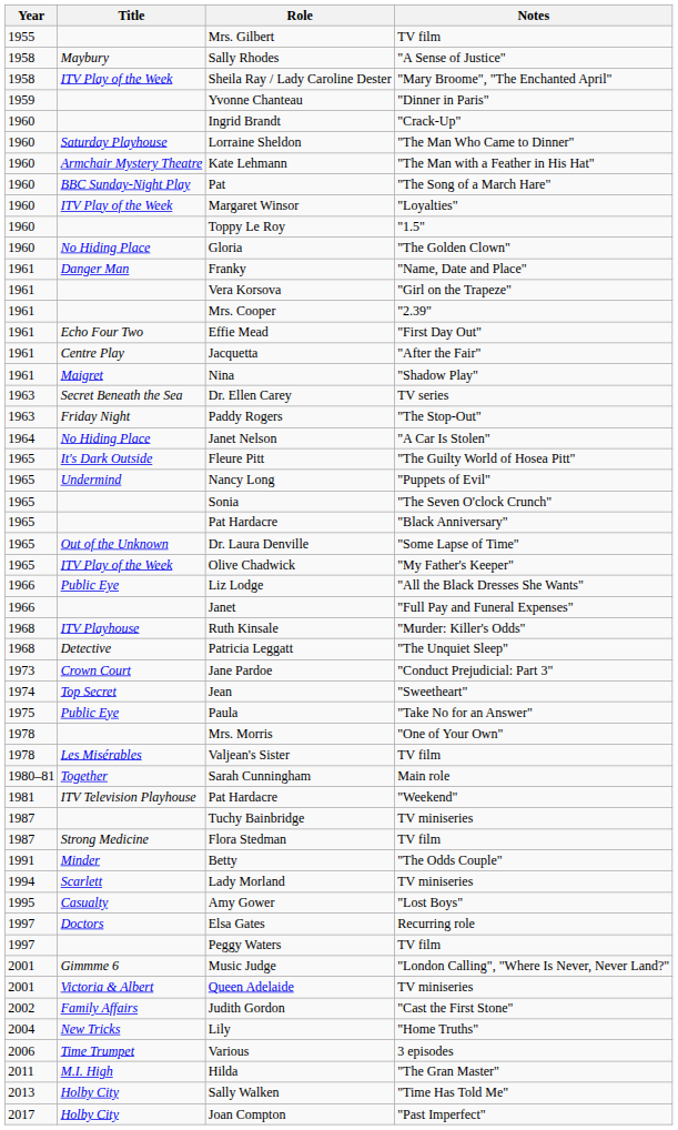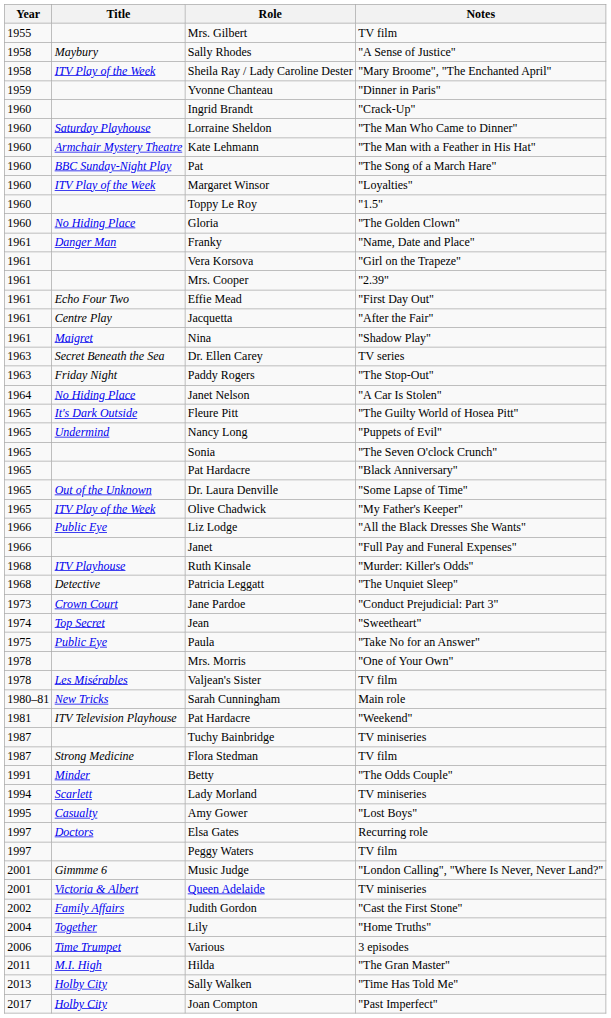 <table class="wikitable sortable">
 <tr>
 <th>Year</th>
 <th>Title</th>
 <th>Role</th>
 <th class="unsortable">Notes</th>
 </tr>
 <tr>
 <td>1955</td>
 <td><em></em></td>
 <td>Mrs. Gilbert</td>
 <td>TV film</td>
 </tr>
 <tr>
 <td>1958</td>
 <td><em>Maybury</em></td>
 <td>Sally Rhodes</td>
 <td>"A Sense of Justice"</td>
 </tr>
 <tr>
 <td>1958</td>
 <td><em><a href='#'>ITV Play of the Week</a></em></td>
 <td>Sheila Ray / Lady Caroline Dester</td>
 <td>"Mary Broome", "The Enchanted April"</td>
 </tr>
 <tr>
 <td>1959</td>
 <td><em></em></td>
 <td>Yvonne Chanteau</td>
 <td>"Dinner in Paris"</td>
 </tr>
 <tr>
 <td>1960</td>
 <td><em></em></td>
 <td>Ingrid Brandt</td>
 <td>"Crack-Up"</td>
 </tr>
 <tr>
 <td>1960</td>
 <td><em><a href='#'>Saturday Playhouse</a></em></td>
 <td>Lorraine Sheldon</td>
 <td>"The Man Who Came to Dinner"</td>
 </tr>
 <tr>
 <td>1960</td>
 <td><em><a href='#'>Armchair Mystery Theatre</a></em></td>
 <td>Kate Lehmann</td>
 <td>"The Man with a Feather in His Hat"</td>
 </tr>
 <tr>
 <td>1960</td>
 <td><em><a href='#'>BBC Sunday-Night Play</a></em></td>
 <td>Pat</td>
 <td>"The Song of a March Hare"</td>
 </tr>
 <tr>
 <td>1960</td>
 <td><em><a href='#'>ITV Play of the Week</a></em></td>
 <td>Margaret Winsor</td>
 <td>"Loyalties"</td>
 </tr>
 <tr>
 <td>1960</td>
 <td><em></em></td>
 <td>Toppy Le Roy</td>
 <td>"1.5"</td>
 </tr>
 <tr>
 <td>1960</td>
 <td><em><a href='#'>No Hiding Place</a></em></td>
 <td>Gloria</td>
 <td>"The Golden Clown"</td>
 </tr>
 <tr>
 <td>1961</td>
 <td><em><a href='#'>Danger Man</a></em></td>
 <td>Franky</td>
 <td>"Name, Date and Place"</td>
 </tr>
 <tr>
 <td>1961</td>
 <td><em></em></td>
 <td>Vera Korsova</td>
 <td>"Girl on the Trapeze"</td>
 </tr>
 <tr>
 <td>1961</td>
 <td><em></em></td>
 <td>Mrs. Cooper</td>
 <td>"2.39"</td>
 </tr>
 <tr>
 <td>1961</td>
 <td><em>Echo Four Two</em></td>
 <td>Effie Mead</td>
 <td>"First Day Out"</td>
 </tr>
 <tr>
 <td>1961</td>
 <td><em>Centre Play</em></td>
 <td>Jacquetta</td>
 <td>"After the Fair"</td>
 </tr>
 <tr>
 <td>1961</td>
 <td><em><a href='#'>Maigret</a></em></td>
 <td>Nina</td>
 <td>"Shadow Play"</td>
 </tr>
 <tr>
 <td>1963</td>
 <td><em>Secret Beneath the Sea</em></td>
 <td>Dr. Ellen Carey</td>
 <td>TV series</td>
 </tr>
 <tr>
 <td>1963</td>
 <td><em>Friday Night</em></td>
 <td>Paddy Rogers</td>
 <td>"The Stop-Out"</td>
 </tr>
 <tr>
 <td>1964</td>
 <td><em><a href='#'>No Hiding Place</a></em></td>
 <td>Janet Nelson</td>
 <td>"A Car Is Stolen"</td>
 </tr>
 <tr>
 <td>1965</td>
 <td><em><a href='#'>It's Dark Outside</a></em></td>
 <td>Fleure Pitt</td>
 <td>"The Guilty World of Hosea Pitt"</td>
 </tr>
 <tr>
 <td>1965</td>
 <td><em><a href='#'>Undermind</a></em></td>
 <td>Nancy Long</td>
 <td>"Puppets of Evil"</td>
 </tr>
 <tr>
 <td>1965</td>
 <td><em></em></td>
 <td>Sonia</td>
 <td>"The Seven O'clock Crunch"</td>
 </tr>
 <tr>
 <td>1965</td>
 <td><em></em></td>
 <td>Pat Hardacre</td>
 <td>"Black Anniversary"</td>
 </tr>
 <tr>
 <td>1965</td>
 <td><em><a href='#'>Out of the Unknown</a></em></td>
 <td>Dr. Laura Denville</td>
 <td>"Some Lapse of Time"</td>
 </tr>
 <tr>
 <td>1965</td>
 <td><em><a href='#'>ITV Play of the Week</a></em></td>
 <td>Olive Chadwick</td>
 <td>"My Father's Keeper"</td>
 </tr>
 <tr>
 <td>1966</td>
 <td><em><a href='#'>Public Eye</a></em></td>
 <td>Liz Lodge</td>
 <td>"All the Black Dresses She Wants"</td>
 </tr>
 <tr>
 <td>1966</td>
 <td><em></em></td>
 <td>Janet</td>
 <td>"Full Pay and Funeral Expenses"</td>
 </tr>
 <tr>
 <td>1968</td>
 <td><em><a href='#'>ITV Playhouse</a></em></td>
 <td>Ruth Kinsale</td>
 <td>"Murder: Killer's Odds"</td>
 </tr>
 <tr>
 <td>1968</td>
 <td><em>Detective</em></td>
 <td>Patricia Leggatt</td>
 <td>"The Unquiet Sleep"</td>
 </tr>
 <tr>
 <td>1973</td>
 <td><em><a href='#'>Crown Court</a></em></td>
 <td>Jane Pardoe</td>
 <td>"Conduct Prejudicial: Part 3"</td>
 </tr>
 <tr>
 <td>1974</td>
 <td><em><a href='#'>Top Secret</a></em></td>
 <td>Jean</td>
 <td>"Sweetheart"</td>
 </tr>
 <tr>
 <td>1975</td>
 <td><em><a href='#'>Public Eye</a></em></td>
 <td>Paula</td>
 <td>"Take No for an Answer"</td>
 </tr>
 <tr>
 <td>1978</td>
 <td><em></em></td>
 <td>Mrs. Morris</td>
 <td>"One of Your Own"</td>
 </tr>
 <tr>
 <td>1978</td>
 <td><em><a href='#'>Les Misérables</a></em></td>
 <td>Valjean's Sister</td>
 <td>TV film</td>
 </tr>
 <tr>
 <td>1980–81</td>
-<td><em><a href='#'>Together</a></em></td>
+<td><em><a href='#'>New Tricks</a></em></td>
 <td>Sarah Cunningham</td>
 <td>Main role</td>
 </tr>
 <tr>
 <td>1981</td>
 <td><em>ITV Television Playhouse</em></td>
 <td>Pat Hardacre</td>
 <td>"Weekend"</td>
 </tr>
 <tr>
 <td>1987</td>
 <td><em></em></td>
 <td>Tuchy Bainbridge</td>
 <td>TV miniseries</td>
 </tr>
 <tr>
 <td>1987</td>
 <td><em>Strong Medicine</em></td>
 <td>Flora Stedman</td>
 <td>TV film</td>
 </tr>
 <tr>
 <td>1991</td>
 <td><em><a href='#'>Minder</a></em></td>
 <td>Betty</td>
 <td>"The Odds Couple"</td>
 </tr>
 <tr>
 <td>1994</td>
 <td><em><a href='#'>Scarlett</a></em></td>
 <td>Lady Morland</td>
 <td>TV miniseries</td>
 </tr>
 <tr>
 <td>1995</td>
 <td><em><a href='#'>Casualty</a></em></td>
 <td>Amy Gower</td>
 <td>"Lost Boys"</td>
 </tr>
 <tr>
 <td>1997</td>
 <td><em><a href='#'>Doctors</a></em></td>
 <td>Elsa Gates</td>
 <td>Recurring role</td>
 </tr>
 <tr>
 <td>1997</td>
 <td><em></em></td>
 <td>Peggy Waters</td>
 <td>TV film</td>
 </tr>
 <tr>
 <td>2001</td>
 <td><em>Gimmme 6</em></td>
 <td>Music Judge</td>
 <td>"London Calling", "Where Is Never, Never Land?"</td>
 </tr>
 <tr>
 <td>2001</td>
 <td><em><a href='#'>Victoria & Albert</a></em></td>
 <td><a href='#'>Queen Adelaide</a></td>
 <td>TV miniseries</td>
 </tr>
 <tr>
 <td>2002</td>
 <td><em><a href='#'>Family Affairs</a></em></td>
 <td>Judith Gordon</td>
 <td>"Cast the First Stone"</td>
 </tr>
 <tr>
 <td>2004</td>
-<td><em><a href='#'>New Tricks</a></em></td>
+<td><em><a href='#'>Together</a></em></td>
 <td>Lily</td>
 <td>"Home Truths"</td>
 </tr>
 <tr>
 <td>2006</td>
 <td><em><a href='#'>Time Trumpet</a></em></td>
 <td>Various</td>
 <td>3 episodes</td>
 </tr>
 <tr>
 <td>2011</td>
 <td><em><a href='#'>M.I. High</a></em></td>
 <td>Hilda</td>
 <td>"The Gran Master"</td>
 </tr>
 <tr>
 <td>2013</td>
 <td><em><a href='#'>Holby City</a></em></td>
 <td>Sally Walken</td>
 <td>"Time Has Told Me"</td>
 </tr>
 <tr>
 <td>2017</td>
 <td><em><a href='#'>Holby City</a></em></td>
 <td>Joan Compton</td>
 <td>"Past Imperfect"</td>
 </tr>
 </table>
